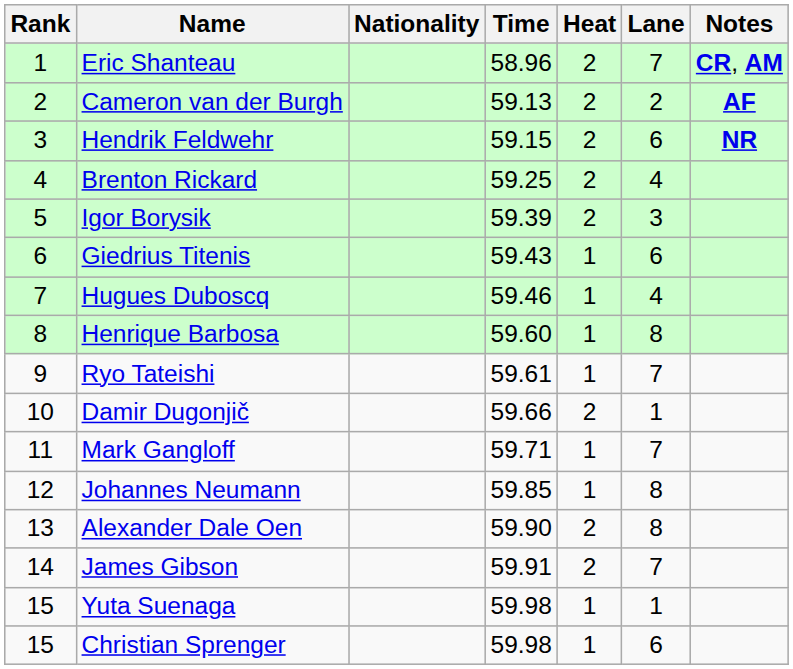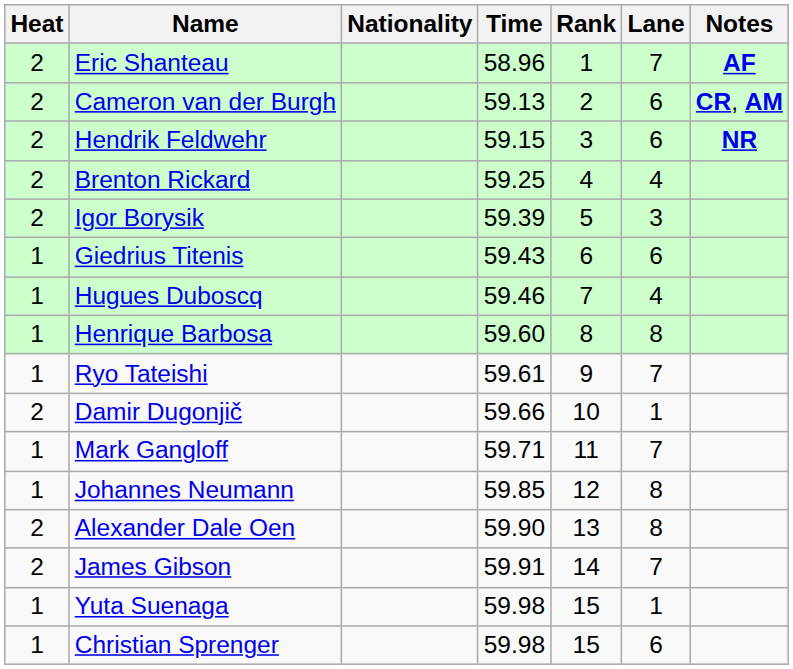 <table class="wikitable sortable" style="text-align:center">
 <tr>
-<th>Rank</th>
+<th>Heat</th>
 <th>Name</th>
 <th>Nationality</th>
 <th>Time</th>
-<th>Heat</th>
+<th>Rank</th>
 <th>Lane</th>
 <th>Notes</th>
 </tr>
 <tr bgcolor=ccffcc>
-<td>1</td>
+<td>2</td>
 <td align=left><a href='#'>Eric Shanteau</a></td>
 <td align=left></td>
 <td>58.96</td>
-<td>2</td>
+<td>1</td>
 <td>7</td>
-<td><strong><a href='#'>CR</a></strong>, <strong><a href='#'>AM</a></strong></td>
+<td><strong><a href='#'>AF</a></strong></td>
 </tr>
 <tr bgcolor=ccffcc>
 <td>2</td>
 <td align=left><a href='#'>Cameron van der Burgh</a></td>
 <td align=left></td>
 <td>59.13</td>
 <td>2</td>
-<td>2</td>
-<td><strong><a href='#'>AF</a></strong></td>
+<td>6</td>
+<td><strong><a href='#'>CR</a></strong>, <strong><a href='#'>AM</a></strong></td>
 </tr>
 <tr bgcolor=ccffcc>
-<td>3</td>
+<td>2</td>
 <td align=left><a href='#'>Hendrik Feldwehr</a></td>
 <td align=left></td>
 <td>59.15</td>
-<td>2</td>
+<td>3</td>
 <td>6</td>
 <td><strong><a href='#'>NR</a></strong></td>
 </tr>
 <tr bgcolor=ccffcc>
-<td>4</td>
+<td>2</td>
 <td align=left><a href='#'>Brenton Rickard</a></td>
 <td align=left></td>
 <td>59.25</td>
-<td>2</td>
+<td>4</td>
 <td>4</td>
 <td></td>
 </tr>
 <tr bgcolor=ccffcc>
-<td>5</td>
+<td>2</td>
 <td align=left><a href='#'>Igor Borysik</a></td>
 <td align=left></td>
 <td>59.39</td>
-<td>2</td>
+<td>5</td>
 <td>3</td>
 <td></td>
 </tr>
 <tr bgcolor=ccffcc>
-<td>6</td>
+<td>1</td>
 <td align=left><a href='#'>Giedrius Titenis</a></td>
 <td align=left></td>
 <td>59.43</td>
-<td>1</td>
+<td>6</td>
 <td>6</td>
 <td></td>
 </tr>
 <tr bgcolor=ccffcc>
-<td>7</td>
+<td>1</td>
 <td align=left><a href='#'>Hugues Duboscq</a></td>
 <td align=left></td>
 <td>59.46</td>
-<td>1</td>
+<td>7</td>
 <td>4</td>
 <td></td>
 </tr>
 <tr bgcolor=ccffcc>
-<td>8</td>
+<td>1</td>
 <td align=left><a href='#'>Henrique Barbosa</a></td>
 <td align=left></td>
 <td>59.60</td>
-<td>1</td>
+<td>8</td>
 <td>8</td>
 <td></td>
 </tr>
 <tr>
-<td>9</td>
+<td>1</td>
 <td align=left><a href='#'>Ryo Tateishi</a></td>
 <td align=left></td>
 <td>59.61</td>
-<td>1</td>
+<td>9</td>
 <td>7</td>
 <td></td>
 </tr>
 <tr>
-<td>10</td>
+<td>2</td>
 <td align=left><a href='#'>Damir Dugonjič</a></td>
 <td align=left></td>
 <td>59.66</td>
-<td>2</td>
+<td>10</td>
 <td>1</td>
 <td></td>
 </tr>
 <tr>
-<td>11</td>
+<td>1</td>
 <td align=left><a href='#'>Mark Gangloff</a></td>
 <td align=left></td>
 <td>59.71</td>
-<td>1</td>
+<td>11</td>
 <td>7</td>
 <td></td>
 </tr>
 <tr>
-<td>12</td>
+<td>1</td>
 <td align=left><a href='#'>Johannes Neumann</a></td>
 <td align=left></td>
 <td>59.85</td>
-<td>1</td>
+<td>12</td>
 <td>8</td>
 <td></td>
 </tr>
 <tr>
-<td>13</td>
+<td>2</td>
 <td align=left><a href='#'>Alexander Dale Oen</a></td>
 <td align=left></td>
 <td>59.90</td>
-<td>2</td>
+<td>13</td>
 <td>8</td>
 <td></td>
 </tr>
 <tr>
-<td>14</td>
+<td>2</td>
 <td align=left><a href='#'>James Gibson</a></td>
 <td align=left></td>
 <td>59.91</td>
-<td>2</td>
+<td>14</td>
 <td>7</td>
 <td></td>
 </tr>
 <tr>
-<td>15</td>
+<td>1</td>
 <td align=left><a href='#'>Yuta Suenaga</a></td>
 <td align=left></td>
 <td>59.98</td>
-<td>1</td>
+<td>15</td>
 <td>1</td>
 <td></td>
 </tr>
 <tr>
-<td>15</td>
+<td>1</td>
 <td align=left><a href='#'>Christian Sprenger</a></td>
 <td align=left></td>
 <td>59.98</td>
-<td>1</td>
+<td>15</td>
 <td>6</td>
 <td></td>
 </tr>
 </table>
